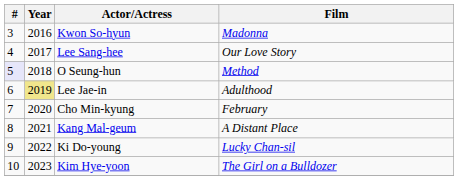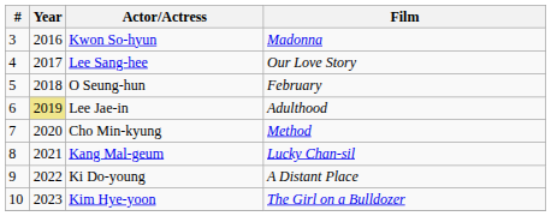 <table class="wikitable" style="width:600px">
 <tr>
 <th width=20>#</th>
 <th width=30>Year</th>
 <th>Actor/Actress</th>
 <th>Film</th>
 </tr>
 <tr>
 <td>3</td>
 <td>2016</td>
 <td><a href='#'>Kwon So-hyun</a></td>
 <td><em><a href='#'>Madonna</a></em></td>
 </tr>
 <tr>
 <td>4</td>
 <td>2017</td>
 <td><a href='#'>Lee Sang-hee</a></td>
 <td><em>Our Love Story</em></td>
 </tr>
 <tr>
-<td style="background: lavender;">5</td>
+<td>5</td>
 <td>2018</td>
 <td>O Seung-hun</td>
-<td><em><a href='#'>Method</a></em></td>
+<td><em>February</em></td>
 </tr>
 <tr>
 <td>6</td>
 <td style="background: khaki;">2019</td>
 <td>Lee Jae-in</td>
 <td><em>Adulthood</em></td>
 </tr>
 <tr>
 <td>7</td>
 <td>2020</td>
 <td>Cho Min-kyung</td>
-<td><em>February</em></td>
+<td><em><a href='#'>Method</a></em></td>
 </tr>
 <tr>
 <td>8</td>
 <td>2021</td>
 <td><a href='#'>Kang Mal-geum</a></td>
-<td><em>A Distant Place</em></td>
+<td><em><a href='#'>Lucky Chan-sil</a></em></td>
 </tr>
 <tr>
 <td>9</td>
 <td>2022</td>
 <td>Ki Do-young</td>
-<td><em><a href='#'>Lucky Chan-sil</a></em></td>
+<td><em>A Distant Place</em></td>
 </tr>
 <tr>
 <td>10</td>
 <td>2023</td>
 <td><a href='#'>Kim Hye-yoon</a></td>
 <td><em><a href='#'>The Girl on a Bulldozer</a></em></td>
 </tr>
 <tr>
 </tr>
 </table>
